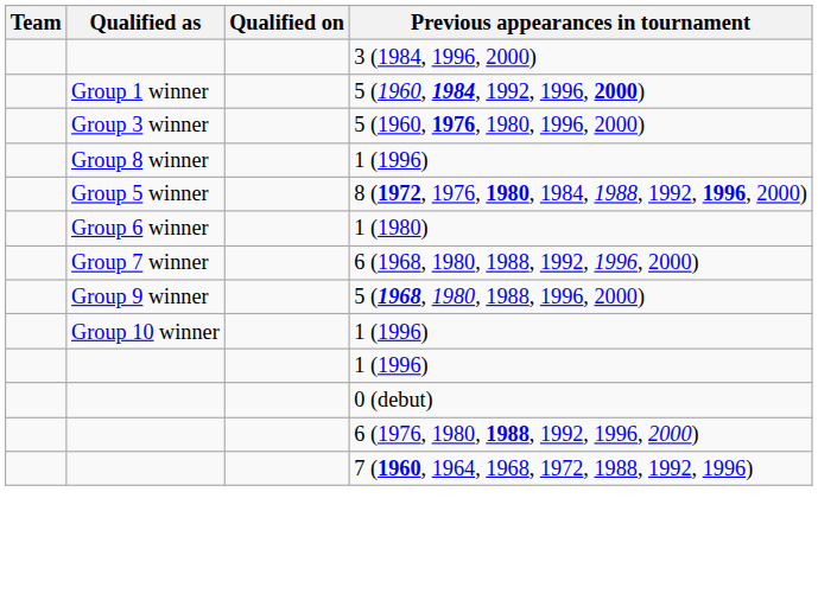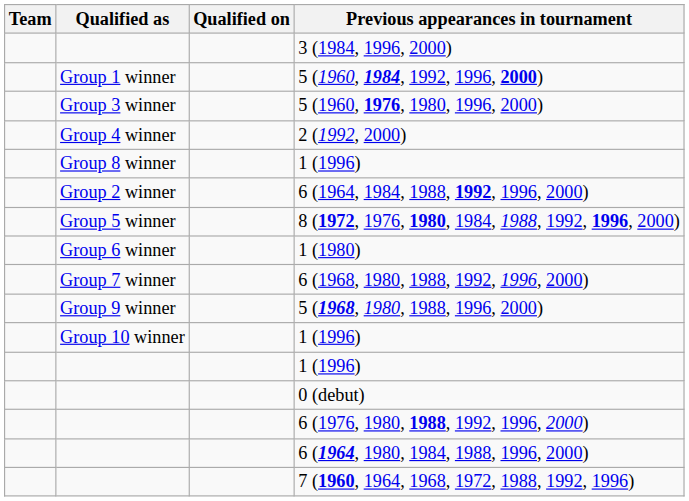 <table class="wikitable sortable">
 <tr>
 <th>Team</th>
 <th>Qualified as</th>
 <th>Qualified on</th>
 <th data-sort-type="number">Previous appearances in tournament</th>
 </tr>
 <tr>
 <td></td>
 <td></td>
 <td></td>
 <td>3 (<a href='#'>1984</a>, <a href='#'>1996</a>, <a href='#'>2000</a>)</td>
 </tr>
 <tr>
 <td></td>
 <td><a href='#'>Group 1</a> winner</td>
 <td></td>
 <td>5 (<em><a href='#'>1960</a></em>, <strong><em><a href='#'>1984</a></em></strong>, <a href='#'>1992</a>, <a href='#'>1996</a>, <strong><a href='#'>2000</a></strong>)</td>
 </tr>
 <tr>
 <td></td>
 <td><a href='#'>Group 3</a> winner</td>
 <td></td>
 <td>5 (<a href='#'>1960</a>, <strong><a href='#'>1976</a></strong>, <a href='#'>1980</a>, <a href='#'>1996</a>, <a href='#'>2000</a>)</td>
 </tr>
 <tr>
 <td></td>
+<td><a href='#'>Group 4</a> winner</td>
+<td></td>
+<td>2 (<em><a href='#'>1992</a></em>, <a href='#'>2000</a>)</td>
+</tr>
+<tr>
+<td></td>
 <td><a href='#'>Group 8</a> winner</td>
 <td></td>
 <td>1 (<a href='#'>1996</a>)</td>
+</tr>
+<tr>
+<td></td>
+<td><a href='#'>Group 2</a> winner</td>
+<td></td>
+<td>6 (<a href='#'>1964</a>, <a href='#'>1984</a>, <a href='#'>1988</a>, <strong><a href='#'>1992</a></strong>, <a href='#'>1996</a>, <a href='#'>2000</a>)</td>
 </tr>
 <tr>
 <td></td>
 <td><a href='#'>Group 5</a> winner</td>
 <td></td>
 <td>8 (<strong><a href='#'>1972</a></strong>, <a href='#'>1976</a>, <strong><a href='#'>1980</a></strong>, <a href='#'>1984</a>, <em><a href='#'>1988</a></em>, <a href='#'>1992</a>, <strong><a href='#'>1996</a></strong>, <a href='#'>2000</a>)</td>
 </tr>
 <tr>
 <td></td>
 <td><a href='#'>Group 6</a> winner</td>
 <td></td>
 <td>1 (<a href='#'>1980</a>)</td>
 </tr>
 <tr>
 <td></td>
 <td><a href='#'>Group 7</a> winner</td>
 <td></td>
 <td>6 (<a href='#'>1968</a>, <a href='#'>1980</a>, <a href='#'>1988</a>, <a href='#'>1992</a>, <em><a href='#'>1996</a></em>, <a href='#'>2000</a>)</td>
 </tr>
 <tr>
 <td></td>
 <td><a href='#'>Group 9</a> winner</td>
 <td></td>
 <td>5 (<strong><em><a href='#'>1968</a></em></strong>, <em><a href='#'>1980</a></em>, <a href='#'>1988</a>, <a href='#'>1996</a>, <a href='#'>2000</a>)</td>
 </tr>
 <tr>
 <td></td>
 <td><a href='#'>Group 10</a> winner</td>
 <td></td>
 <td>1 (<a href='#'>1996</a>)</td>
 </tr>
 <tr>
 <td></td>
 <td></td>
 <td></td>
 <td>1 (<a href='#'>1996</a>)</td>
 </tr>
 <tr>
 <td></td>
 <td></td>
 <td></td>
 <td>0 (debut)</td>
 </tr>
 <tr>
 <td></td>
 <td></td>
 <td></td>
 <td>6 (<a href='#'>1976</a>, <a href='#'>1980</a>, <strong><a href='#'>1988</a></strong>, <a href='#'>1992</a>, <a href='#'>1996</a>, <em><a href='#'>2000</a></em>)</td>
 </tr>
 <tr>
 <td></td>
 <td></td>
 <td></td>
+<td>6 (<strong><em><a href='#'>1964</a></em></strong>, <a href='#'>1980</a>, <a href='#'>1984</a>, <a href='#'>1988</a>, <a href='#'>1996</a>, <a href='#'>2000</a>)</td>
+</tr>
+<tr>
+<td></td>
+<td></td>
+<td></td>
 <td>7 (<strong><a href='#'>1960</a></strong>, <a href='#'>1964</a>, <a href='#'>1968</a>, <a href='#'>1972</a>, <a href='#'>1988</a>, <a href='#'>1992</a>, <a href='#'>1996</a>)</td>
 </tr>
 </table>
